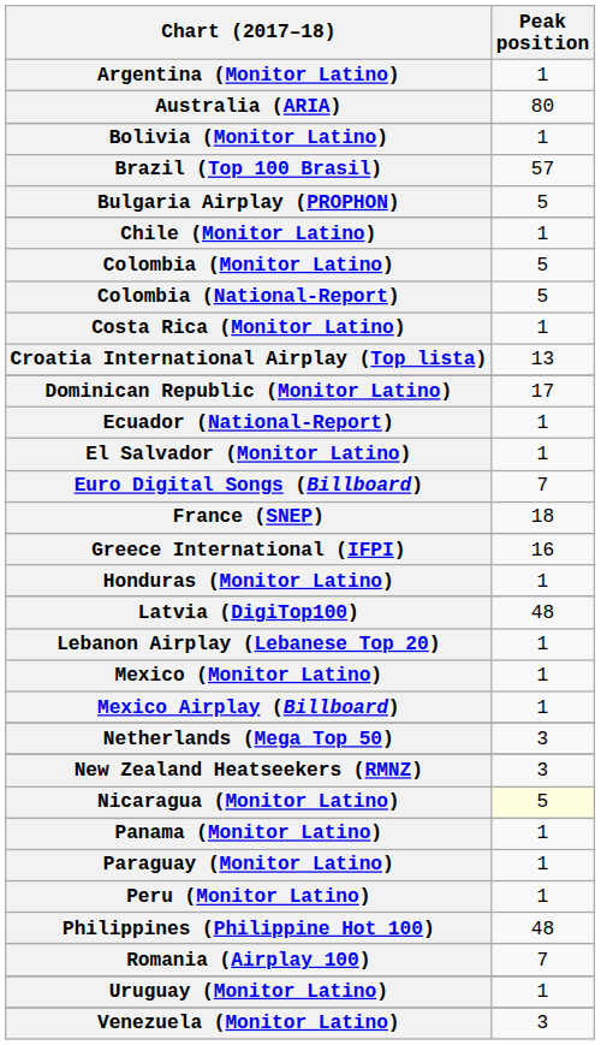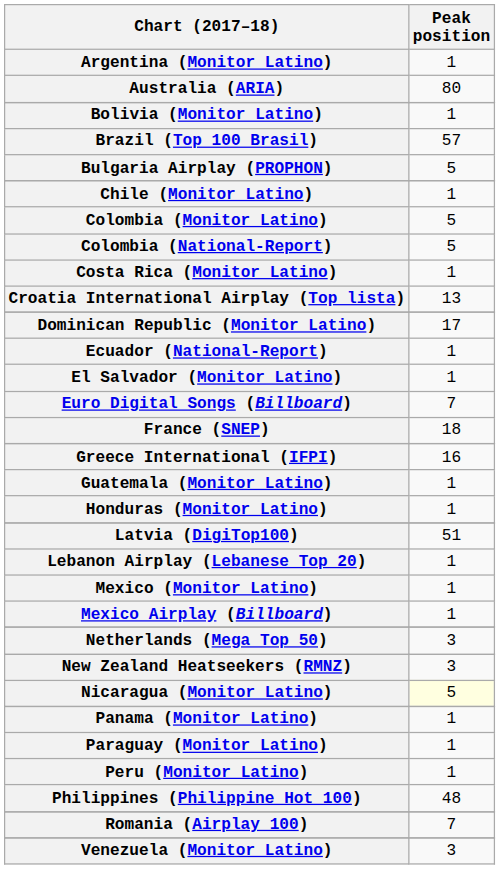 <table class="wikitable sortable plainrowheaders" style="text-align:center">
 <tr>
 <th scope="col">Chart (2017–18)</th>
 <th scope="col">Peak<br> position</th>
 </tr>
 <tr>
 <th scope="row">Argentina (<a href='#'>Monitor Latino</a>)</th>
 <td>1</td>
 </tr>
 <tr>
 <th scope="row">Australia (<a href='#'>ARIA</a>)</th>
 <td>80</td>
 </tr>
 <tr>
 </tr>
 <tr>
 </tr>
 <tr>
 </tr>
 <tr>
 <th scope="row">Bolivia (<a href='#'>Monitor Latino</a>)</th>
 <td>1</td>
 </tr>
 <tr>
 <th scope="row">Brazil (<a href='#'>Top 100 Brasil</a>)</th>
 <td>57</td>
 </tr>
 <tr>
 <th scope="row">Bulgaria Airplay (<a href='#'>PROPHON</a>)</th>
 <td>5</td>
 </tr>
 <tr>
 </tr>
 <tr>
 </tr>
 <tr>
 </tr>
 <tr>
 </tr>
 <tr>
 <th scope="row">Chile (<a href='#'>Monitor Latino</a>)</th>
 <td>1</td>
 </tr>
 <tr>
 <th scope="row">Colombia (<a href='#'>Monitor Latino</a>)</th>
 <td>5</td>
 </tr>
 <tr>
 <th scope="row">Colombia (<a href='#'>National-Report</a>)</th>
 <td>5</td>
 </tr>
 <tr>
 <th scope="row">Costa Rica (<a href='#'>Monitor Latino</a>)</th>
 <td>1</td>
 </tr>
 <tr>
 <th scope="row">Croatia International Airplay (<a href='#'>Top lista</a>)</th>
 <td>13</td>
 </tr>
 <tr>
 </tr>
 <tr>
 </tr>
 <tr>
 <th scope="row">Dominican Republic (<a href='#'>Monitor Latino</a>)</th>
 <td>17</td>
 </tr>
 <tr>
 <th scope="row">Ecuador (<a href='#'>National-Report</a>)</th>
 <td>1</td>
 </tr>
 <tr>
 <th scope="row">El Salvador (<a href='#'>Monitor Latino</a>)</th>
 <td>1</td>
 </tr>
 <tr>
 <th scope="row"><a href='#'>Euro Digital Songs</a> (<em><a href='#'>Billboard</a></em>)</th>
 <td>7</td>
 </tr>
 <tr>
 <th scope="row">France (<a href='#'>SNEP</a>)</th>
 <td>18</td>
 </tr>
 <tr>
 </tr>
 <tr>
 <th scope="row">Greece International (<a href='#'>IFPI</a>)</th>
 <td>16</td>
 </tr>
 <tr>
+<th scope="row">Guatemala (<a href='#'>Monitor Latino</a>)</th>
+<td>1</td>
+</tr>
+<tr>
 <th scope="row">Honduras (<a href='#'>Monitor Latino</a>)</th>
 <td>1</td>
 </tr>
 <tr>
 </tr>
 <tr>
 </tr>
 <tr>
 </tr>
 <tr>
 </tr>
 <tr>
 </tr>
 <tr>
 </tr>
 <tr>
 <th scope="row">Latvia (<a href='#'>DigiTop100</a>)</th>
-<td>48</td>
+<td>51</td>
 </tr>
 <tr>
 <th scope="row">Lebanon Airplay (<a href='#'>Lebanese Top 20</a>)</th>
 <td>1</td>
 </tr>
 <tr>
 <th scope="row">Mexico (<a href='#'>Monitor Latino</a>)</th>
 <td>1</td>
 </tr>
 <tr>
 <th scope="row"><a href='#'>Mexico Airplay</a> (<em><a href='#'>Billboard</a></em>)</th>
 <td>1</td>
 </tr>
 <tr>
 </tr>
 <tr>
 <th scope="row">Netherlands (<a href='#'>Mega Top 50</a>)</th>
 <td>3</td>
 </tr>
 <tr>
 </tr>
 <tr>
 <th scope="row">New Zealand Heatseekers (<a href='#'>RMNZ</a>)</th>
 <td>3</td>
 </tr>
 <tr>
 <th scope="row">Nicaragua (<a href='#'>Monitor Latino</a>)</th>
 <td style="background: lightyellow;">5</td>
 </tr>
 <tr>
 </tr>
 <tr>
 <th scope="row">Panama (<a href='#'>Monitor Latino</a>)</th>
 <td>1</td>
 </tr>
 <tr>
 <th scope="row">Paraguay (<a href='#'>Monitor Latino</a>)</th>
 <td>1</td>
 </tr>
 <tr>
 <th scope="row">Peru (<a href='#'>Monitor Latino</a>)</th>
 <td>1</td>
 </tr>
 <tr>
 <th scope="row">Philippines (<a href='#'>Philippine Hot 100</a>)</th>
 <td>48</td>
 </tr>
 <tr>
 </tr>
 <tr>
 </tr>
 <tr>
 <th scope="row">Romania (<a href='#'>Airplay 100</a>)</th>
 <td>7</td>
 </tr>
 <tr>
 </tr>
 <tr>
 </tr>
 <tr>
 </tr>
 <tr>
 </tr>
 <tr>
 </tr>
 <tr>
 </tr>
 <tr>
 </tr>
 <tr>
 </tr>
 <tr>
 </tr>
 <tr>
-<th scope="row">Uruguay (<a href='#'>Monitor Latino</a>)</th>
-<td>1</td>
-</tr>
-<tr>
 </tr>
 <tr>
 </tr>
 <tr>
 </tr>
 <tr>
 <th scope="row">Venezuela (<a href='#'>Monitor Latino</a>)</th>
 <td>3</td>
 </tr>
 </table>
